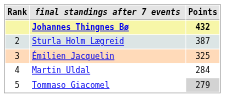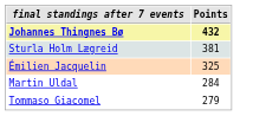 <table cellspacing="1" cellpadding="3" style="border:1px solid #AAAAAA;font-size:86%">
 <tr style="background-color: #E4E4E4;">
-<th style="border-bottom:1px solid #AAAAAA; width: 10px;">Rank</th>
 <th style="border-bottom:1px solid #AAAAAA; width: 210px;"><em>final standings after 7 events</em></th>
 <th style="border-bottom:1px solid #AAAAAA; width: 40px;">Points</th>
 </tr>
 <tr style="background:#f7f6a8;">
-<td align=center></td>
 <td> <strong><a href='#'>Johannes Thingnes Bø</a></strong></td>
 <td align=center><strong>432</strong></td>
 </tr>
 <tr style="background:#dce5e5;">
-<td align=center>2</td>
 <td> <a href='#'>Sturla Holm Lægreid</a></td>
-<td align=center>387</td>
+<td align=center>381</td>
 </tr>
 <tr style="background:#ffdab9;">
-<td align=center>3</td>
 <td> <a href='#'>Émilien Jacquelin</a></td>
 <td align=center>325</td>
 </tr>
 <tr>
-<td align=center>4</td>
 <td> <a href='#'>Martin Uldal</a></td>
 <td align=center>284</td>
 </tr>
 <tr>
-<td align=center>5</td>
 <td> <a href='#'>Tommaso Giacomel</a></td>
-<td align=center style="background: lightgrey;">279</td>
+<td align=center>279</td>
 </tr>
 </table>
